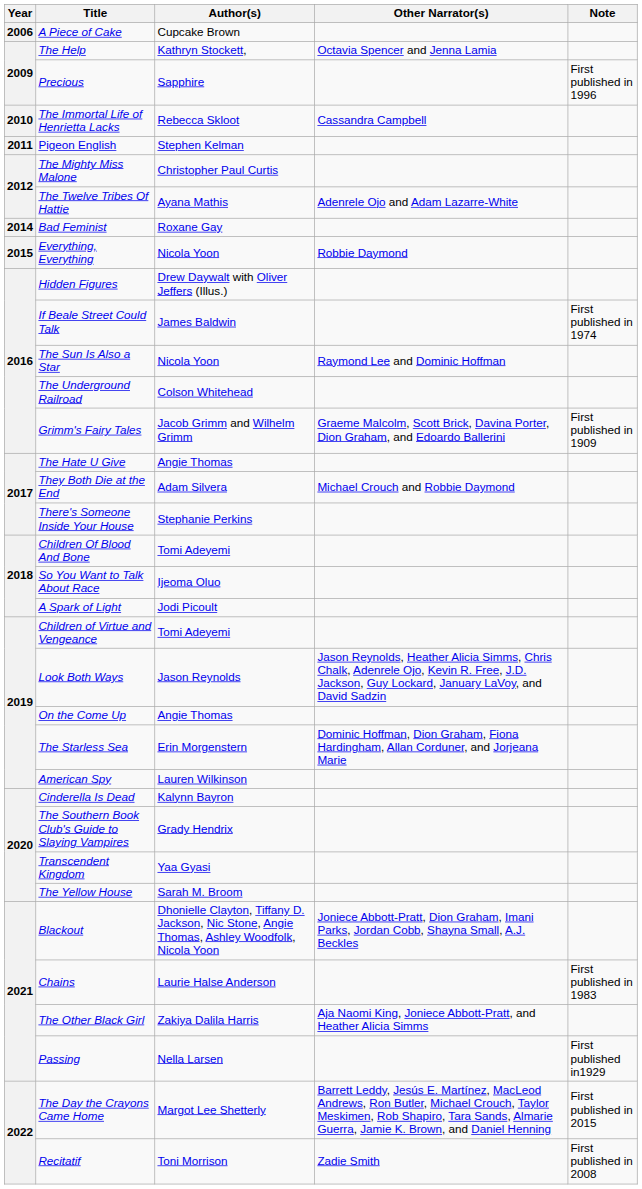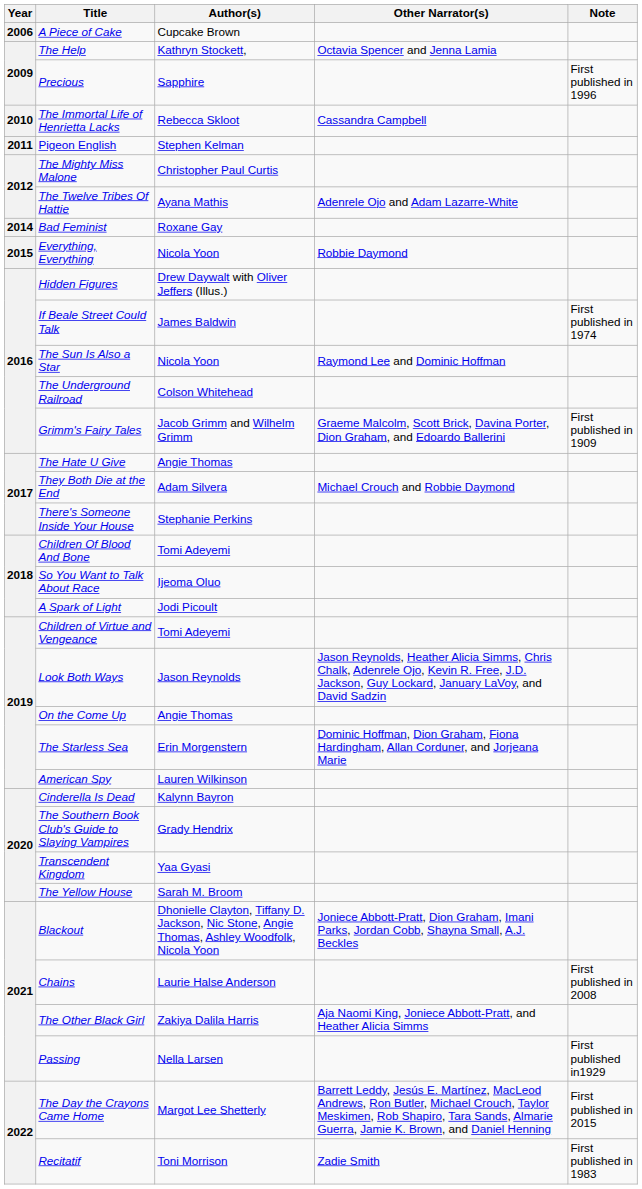 <table class="wikitable sortable mw-collapsible">
 <tr>
 <th>Year</th>
 <th>Title</th>
 <th>Author(s)</th>
 <th>Other Narrator(s)</th>
 <th>Note</th>
 </tr>
 <tr>
 <th>2006</th>
 <td><em><a href='#'>A Piece of Cake</a></em></td>
 <td>Cupcake Brown</td>
 <td></td>
 <td></td>
 </tr>
 <tr>
 <th rowspan="2">2009</th>
 <td><em><a href='#'>The Help</a></em></td>
 <td><a href='#'>Kathryn Stockett</a>,</td>
 <td><a href='#'>Octavia Spencer</a> and <a href='#'>Jenna Lamia</a></td>
 <td></td>
 </tr>
 <tr>
 <td><em><a href='#'>Precious</a></em></td>
 <td><a href='#'>Sapphire</a></td>
 <td></td>
 <td>First published in 1996</td>
 </tr>
 <tr>
 <th>2010</th>
 <td><em><a href='#'>The Immortal Life of Henrietta Lacks</a></em></td>
 <td><a href='#'>Rebecca Skloot</a></td>
 <td><a href='#'>Cassandra Campbell</a></td>
 <td></td>
 </tr>
 <tr>
 <th>2011</th>
 <td><a href='#'>Pigeon English</a></td>
 <td><a href='#'>Stephen Kelman</a></td>
 <td></td>
 <td></td>
 </tr>
 <tr>
 <th rowspan="2">2012</th>
 <td><em><a href='#'>The Mighty Miss Malone</a></em></td>
 <td><a href='#'>Christopher Paul Curtis</a></td>
 <td></td>
 <td></td>
 </tr>
 <tr>
 <td><em><a href='#'>The Twelve Tribes Of Hattie</a></em></td>
 <td><a href='#'>Ayana Mathis</a></td>
 <td><a href='#'>Adenrele Ojo</a> and <a href='#'>Adam Lazarre-White</a></td>
 <td></td>
 </tr>
 <tr>
 <th>2014</th>
 <td><em><a href='#'>Bad Feminist</a></em></td>
 <td><a href='#'>Roxane Gay</a></td>
 <td></td>
 <td></td>
 </tr>
 <tr>
 <th>2015</th>
 <td><em><a href='#'>Everything, Everything</a></em></td>
 <td><a href='#'>Nicola Yoon</a></td>
 <td><a href='#'>Robbie Daymond</a></td>
 <td></td>
 </tr>
 <tr>
 <th rowspan="5">2016</th>
 <td><em><a href='#'>Hidden Figures</a></em></td>
 <td><a href='#'>Drew Daywalt</a> with <a href='#'>Oliver Jeffers</a> (Illus.)</td>
 <td></td>
 <td></td>
 </tr>
 <tr>
 <td><em><a href='#'>If Beale Street Could Talk</a></em></td>
 <td><a href='#'>James Baldwin</a></td>
 <td></td>
 <td>First published in 1974</td>
 </tr>
 <tr>
 <td><em><a href='#'>The Sun Is Also a Star</a></em></td>
 <td><a href='#'>Nicola Yoon</a></td>
 <td><a href='#'>Raymond Lee</a> and <a href='#'>Dominic Hoffman</a></td>
 <td></td>
 </tr>
 <tr>
 <td><em><a href='#'>The Underground Railroad</a></em></td>
 <td><a href='#'>Colson Whitehead</a></td>
 <td></td>
 <td></td>
 </tr>
 <tr>
 <td><em><a href='#'>Grimm's Fairy Tales</a></em></td>
 <td><a href='#'>Jacob Grimm</a> and <a href='#'>Wilhelm Grimm</a></td>
 <td><a href='#'>Graeme Malcolm</a>, <a href='#'>Scott Brick</a>, <a href='#'>Davina Porter</a>, <a href='#'>Dion Graham</a>, and <a href='#'>Edoardo Ballerini</a></td>
 <td>First published in 1909</td>
 </tr>
 <tr>
 <th rowspan="3">2017</th>
 <td><em><a href='#'>The Hate U Give</a></em></td>
 <td><a href='#'>Angie Thomas</a></td>
 <td></td>
 <td></td>
 </tr>
 <tr>
 <td><em><a href='#'>They Both Die at the End</a></em></td>
 <td><a href='#'>Adam Silvera</a></td>
 <td><a href='#'>Michael Crouch</a> and <a href='#'>Robbie Daymond</a></td>
 <td></td>
 </tr>
 <tr>
 <td><em><a href='#'>There's Someone Inside Your House</a></em></td>
 <td><a href='#'>Stephanie Perkins</a></td>
 <td></td>
 <td></td>
 </tr>
 <tr>
 <th rowspan="3">2018</th>
 <td><em><a href='#'>Children Of Blood And Bone</a></em></td>
 <td><a href='#'>Tomi Adeyemi</a></td>
 <td></td>
 <td></td>
 </tr>
 <tr>
 <td><em><a href='#'>So You Want to Talk About Race</a></em></td>
 <td><a href='#'>Ijeoma Oluo</a></td>
 <td></td>
 <td></td>
 </tr>
 <tr>
 <td><em><a href='#'>A Spark of Light</a></em></td>
 <td><a href='#'>Jodi Picoult</a></td>
 <td></td>
 <td></td>
 </tr>
 <tr>
 <th rowspan="5">2019</th>
 <td><em><a href='#'>Children of Virtue and Vengeance</a></em></td>
 <td><a href='#'>Tomi Adeyemi</a></td>
 <td></td>
 <td></td>
 </tr>
 <tr>
 <td><em><a href='#'>Look Both Ways</a></em></td>
 <td><a href='#'>Jason Reynolds</a></td>
 <td><a href='#'>Jason Reynolds</a>, <a href='#'>Heather Alicia Simms</a>, <a href='#'>Chris Chalk</a>, <a href='#'>Adenrele Ojo</a>, <a href='#'>Kevin R. Free</a>, <a href='#'>J.D. Jackson</a>, <a href='#'>Guy Lockard</a>, <a href='#'>January LaVoy</a>, and <a href='#'>David Sadzin</a></td>
 <td></td>
 </tr>
 <tr>
 <td><em><a href='#'>On the Come Up</a></em></td>
 <td><a href='#'>Angie Thomas</a></td>
 <td></td>
 <td></td>
 </tr>
 <tr>
 <td><em><a href='#'>The Starless Sea</a></em></td>
 <td><a href='#'>Erin Morgenstern</a></td>
 <td><a href='#'>Dominic Hoffman</a>, <a href='#'>Dion Graham</a>, <a href='#'>Fiona Hardingham</a>, <a href='#'>Allan Corduner</a>, and <a href='#'>Jorjeana Marie</a></td>
 <td></td>
 </tr>
 <tr>
 <td><em><a href='#'>American Spy</a></em></td>
 <td><a href='#'>Lauren Wilkinson</a></td>
 <td></td>
 <td></td>
 </tr>
 <tr>
 <th rowspan="4">2020</th>
 <td><em><a href='#'>Cinderella Is Dead</a></em></td>
 <td><a href='#'>Kalynn Bayron</a></td>
 <td></td>
 <td></td>
 </tr>
 <tr>
 <td><em><a href='#'>The Southern Book Club's Guide to Slaying Vampires</a></em></td>
 <td><a href='#'>Grady Hendrix</a></td>
 <td></td>
 <td></td>
 </tr>
 <tr>
 <td><em><a href='#'>Transcendent Kingdom</a></em></td>
 <td><a href='#'>Yaa Gyasi</a></td>
 <td></td>
 <td></td>
 </tr>
 <tr>
 <td><em><a href='#'>The Yellow House</a></em></td>
 <td><a href='#'>Sarah M. Broom</a></td>
 <td></td>
 <td></td>
 </tr>
 <tr>
 <th rowspan="4">2021</th>
 <td><em><a href='#'>Blackout</a></em></td>
 <td><a href='#'>Dhonielle Clayton</a>, <a href='#'>Tiffany D. Jackson</a>, <a href='#'>Nic Stone</a>, <a href='#'>Angie Thomas</a>, <a href='#'>Ashley Woodfolk</a>, <a href='#'>Nicola Yoon</a></td>
 <td><a href='#'>Joniece Abbott-Pratt</a>, <a href='#'>Dion Graham</a>, <a href='#'>Imani Parks</a>, <a href='#'>Jordan Cobb</a>, <a href='#'>Shayna Small</a>, <a href='#'>A.J. Beckles</a></td>
 <td></td>
 </tr>
 <tr>
 <td><em><a href='#'>Chains</a></em></td>
 <td><a href='#'>Laurie Halse Anderson</a></td>
 <td></td>
-<td>First published in 1983</td>
+<td>First published in 2008</td>
 </tr>
 <tr>
 <td><em><a href='#'>The Other Black Girl</a></em></td>
 <td><a href='#'>Zakiya Dalila Harris</a></td>
 <td><a href='#'>Aja Naomi King</a>, <a href='#'>Joniece Abbott-Pratt</a>, and <a href='#'>Heather Alicia Simms</a></td>
 <td></td>
 </tr>
 <tr>
 <td><em><a href='#'>Passing</a></em></td>
 <td><a href='#'>Nella Larsen</a></td>
 <td></td>
 <td>First published in1929</td>
 </tr>
 <tr>
 <th rowspan="2">2022</th>
 <td><em><a href='#'>The Day the Crayons Came Home</a></em></td>
 <td><a href='#'>Margot Lee Shetterly</a></td>
 <td><a href='#'>Barrett Leddy</a>, <a href='#'>Jesús E. Martínez</a>, <a href='#'>MacLeod Andrews</a>, <a href='#'>Ron Butler</a>, <a href='#'>Michael Crouch</a>, <a href='#'>Taylor Meskimen</a>, <a href='#'>Rob Shapiro</a>, <a href='#'>Tara Sands</a>, <a href='#'>Almarie Guerra</a>, <a href='#'>Jamie K. Brown</a>, and <a href='#'>Daniel Henning</a></td>
 <td>First published in 2015</td>
 </tr>
 <tr>
 <td><em><a href='#'>Recitatif</a></em></td>
 <td><a href='#'>Toni Morrison</a></td>
 <td><a href='#'>Zadie Smith</a></td>
-<td>First published in 2008</td>
+<td>First published in 1983</td>
 </tr>
 </table>
